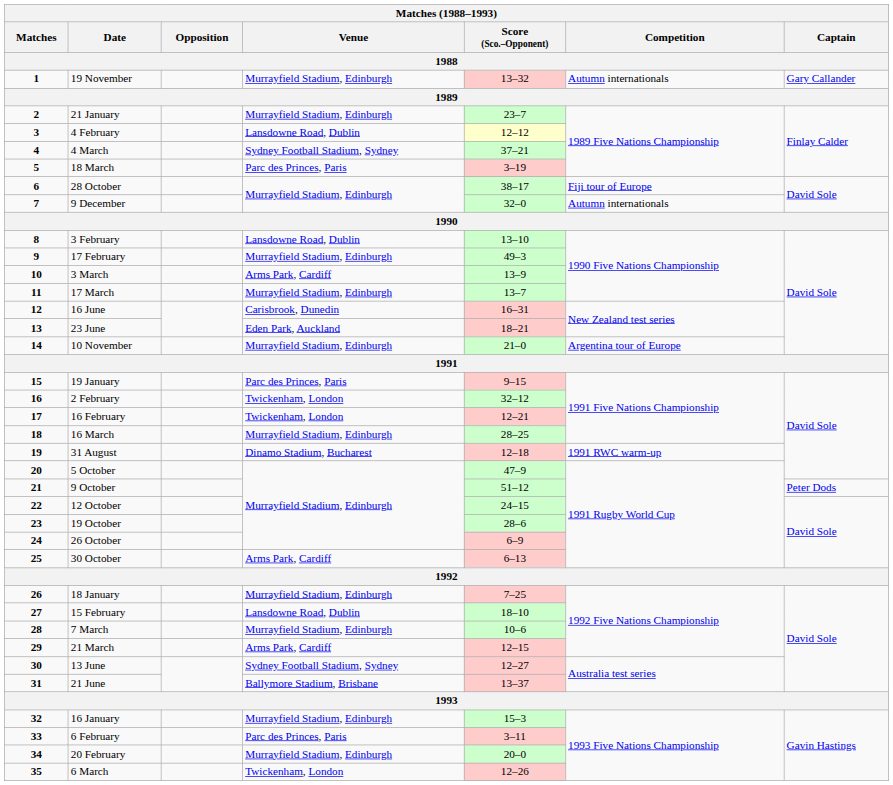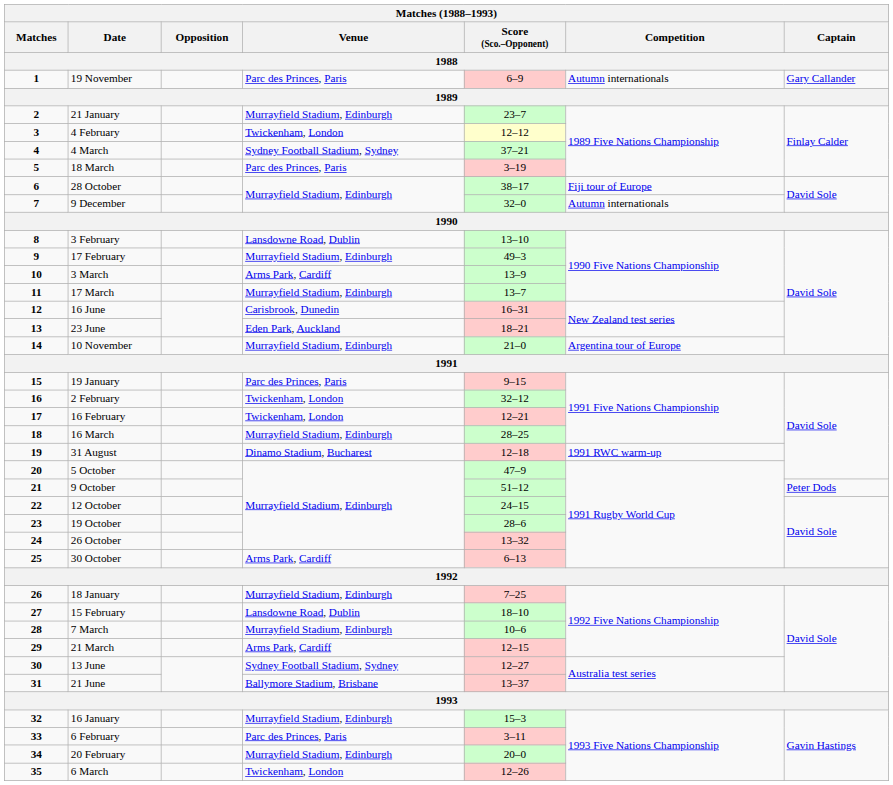 <table class="wikitable collapsible collapsed" style="width:100%">
 <tr>
 <th colspan=7>Matches (1988–1993)</th>
 </tr>
 <tr>
 <th>Matches</th>
 <th>Date</th>
 <th>Opposition</th>
 <th>Venue</th>
 <th>Score<br><small>(Sco.–Opponent)</small></th>
 <th>Competition</th>
 <th>Captain</th>
 </tr>
 <tr>
 <th colspan=7>1988</th>
 </tr>
 <tr>
 <td align=center><strong>1</strong></td>
 <td>19 November</td>
 <td></td>
-<td><a href='#'>Murrayfield Stadium</a>, <a href='#'>Edinburgh</a></td>
-<td align=center bgcolor=FFCCCC>13–32</td>
+<td><a href='#'>Parc des Princes</a>, <a href='#'>Paris</a></td>
+<td align=center bgcolor=FFCCCC>6–9</td>
 <td><a href='#'>Autumn</a> internationals</td>
 <td><a href='#'>Gary Callander</a></td>
 </tr>
 <tr>
 <th colspan=7>1989</th>
 </tr>
 <tr>
 <td align=center><strong>2</strong></td>
 <td>21 January</td>
 <td></td>
 <td><a href='#'>Murrayfield Stadium</a>, <a href='#'>Edinburgh</a></td>
 <td align=center bgcolor=CCFFCC>23–7</td>
 <td rowspan=4><a href='#'>1989 Five Nations Championship</a></td>
 <td rowspan=4><a href='#'>Finlay Calder</a></td>
 </tr>
 <tr>
 <td align=center><strong>3</strong></td>
 <td>4 February</td>
 <td></td>
-<td><a href='#'>Lansdowne Road</a>, <a href='#'>Dublin</a></td>
+<td><a href='#'>Twickenham</a>, <a href='#'>London</a></td>
 <td align=center bgcolor=FFFFCC>12–12</td>
 </tr>
 <tr>
 <td align=center><strong>4</strong></td>
 <td>4 March</td>
 <td></td>
 <td><a href='#'>Sydney Football Stadium</a>, <a href='#'>Sydney</a></td>
 <td align=center bgcolor=CCFFCC>37–21</td>
 </tr>
 <tr>
 <td align=center><strong>5</strong></td>
 <td>18 March</td>
 <td></td>
 <td><a href='#'>Parc des Princes</a>, <a href='#'>Paris</a></td>
 <td align=center bgcolor=FFCCCC>3–19</td>
 </tr>
 <tr>
 <td align=center><strong>6</strong></td>
 <td>28 October</td>
 <td></td>
 <td rowspan=2><a href='#'>Murrayfield Stadium</a>, <a href='#'>Edinburgh</a></td>
 <td align=center bgcolor=CCFFCC>38–17</td>
 <td><a href='#'>Fiji tour of Europe</a></td>
 <td rowspan=2><a href='#'>David Sole</a></td>
 </tr>
 <tr>
 <td align=center><strong>7</strong></td>
 <td>9 December</td>
 <td></td>
 <td align=center bgcolor=CCFFCC>32–0</td>
 <td><a href='#'>Autumn</a> internationals</td>
 </tr>
 <tr>
 <th colspan=7>1990</th>
 </tr>
 <tr>
 <td align=center><strong>8</strong></td>
 <td>3 February</td>
 <td></td>
 <td><a href='#'>Lansdowne Road</a>, <a href='#'>Dublin</a></td>
 <td align=center bgcolor=CCFFCC>13–10</td>
 <td rowspan=4><a href='#'>1990 Five Nations Championship</a></td>
 <td rowspan=7><a href='#'>David Sole</a></td>
 </tr>
 <tr>
 <td align=center><strong>9</strong></td>
 <td>17 February</td>
 <td></td>
 <td><a href='#'>Murrayfield Stadium</a>, <a href='#'>Edinburgh</a></td>
 <td align=center bgcolor=CCFFCC>49–3</td>
 </tr>
 <tr>
 <td align=center><strong>10</strong></td>
 <td>3 March</td>
 <td></td>
 <td><a href='#'>Arms Park</a>, <a href='#'>Cardiff</a></td>
 <td align=center bgcolor=CCFFCC>13–9</td>
 </tr>
 <tr>
 <td align=center><strong>11</strong></td>
 <td>17 March</td>
 <td></td>
 <td><a href='#'>Murrayfield Stadium</a>, <a href='#'>Edinburgh</a></td>
 <td align=center bgcolor=CCFFCC>13–7</td>
 </tr>
 <tr>
 <td align=center><strong>12</strong></td>
 <td>16 June</td>
 <td rowspan=2></td>
 <td><a href='#'>Carisbrook</a>, <a href='#'>Dunedin</a></td>
 <td align=center bgcolor=FFCCCC>16–31</td>
 <td rowspan=2><a href='#'>New Zealand test series</a></td>
 </tr>
 <tr>
 <td align=center><strong>13</strong></td>
 <td>23 June</td>
 <td><a href='#'>Eden Park</a>, <a href='#'>Auckland</a></td>
 <td align=center bgcolor=FFCCCC>18–21</td>
 </tr>
 <tr>
 <td align=center><strong>14</strong></td>
 <td>10 November</td>
 <td></td>
 <td><a href='#'>Murrayfield Stadium</a>, <a href='#'>Edinburgh</a></td>
 <td align=center bgcolor=CCFFCC>21–0</td>
 <td><a href='#'>Argentina tour of Europe</a></td>
 </tr>
 <tr>
 <th colspan=7>1991</th>
 </tr>
 <tr>
 <td align=center><strong>15</strong></td>
 <td>19 January</td>
 <td></td>
 <td><a href='#'>Parc des Princes</a>, <a href='#'>Paris</a></td>
 <td align=center bgcolor=FFCCCC>9–15</td>
 <td rowspan=4><a href='#'>1991 Five Nations Championship</a></td>
 <td rowspan=6><a href='#'>David Sole</a></td>
 </tr>
 <tr>
 <td align=center><strong>16</strong></td>
 <td>2 February</td>
 <td></td>
 <td><a href='#'>Twickenham</a>, <a href='#'>London</a></td>
 <td align=center bgcolor=CCFFCC>32–12</td>
 </tr>
 <tr>
 <td align=center><strong>17</strong></td>
 <td>16 February</td>
 <td></td>
 <td><a href='#'>Twickenham</a>, <a href='#'>London</a></td>
 <td align=center bgcolor=FFCCCC>12–21</td>
 </tr>
 <tr>
 <td align=center><strong>18</strong></td>
 <td>16 March</td>
 <td></td>
 <td><a href='#'>Murrayfield Stadium</a>, <a href='#'>Edinburgh</a></td>
 <td align=center bgcolor=CCFFCC>28–25</td>
 </tr>
 <tr>
 <td align=center><strong>19</strong></td>
 <td>31 August</td>
 <td></td>
 <td><a href='#'>Dinamo Stadium</a>, <a href='#'>Bucharest</a></td>
 <td align=center bgcolor=FFCCCC>12–18</td>
 <td><a href='#'>1991 RWC warm-up</a></td>
 </tr>
 <tr>
 <td align=center><strong>20</strong></td>
 <td>5 October</td>
 <td></td>
 <td rowspan=5><a href='#'>Murrayfield Stadium</a>, <a href='#'>Edinburgh</a></td>
 <td align=center bgcolor=CCFFCC>47–9</td>
 <td rowspan=6><a href='#'>1991 Rugby World Cup</a></td>
 </tr>
 <tr>
 <td align=center><strong>21</strong></td>
 <td>9 October</td>
 <td></td>
 <td align=center bgcolor=CCFFCC>51–12</td>
 <td><a href='#'>Peter Dods</a></td>
 </tr>
 <tr>
 <td align=center><strong>22</strong></td>
 <td>12 October</td>
 <td></td>
 <td align=center bgcolor=CCFFCC>24–15</td>
 <td rowspan=4><a href='#'>David Sole</a></td>
 </tr>
 <tr>
 <td align=center><strong>23</strong></td>
 <td>19 October</td>
 <td></td>
 <td align=center bgcolor=CCFFCC>28–6</td>
 </tr>
 <tr>
 <td align=center><strong>24</strong></td>
 <td>26 October</td>
 <td></td>
-<td align=center bgcolor=FFCCCC>6–9</td>
+<td align=center bgcolor=FFCCCC>13–32</td>
 </tr>
 <tr>
 <td align=center><strong>25</strong></td>
 <td>30 October</td>
 <td></td>
 <td><a href='#'>Arms Park</a>, <a href='#'>Cardiff</a></td>
 <td align=center bgcolor=FFCCCC>6–13</td>
 </tr>
 <tr>
 <th colspan=7>1992</th>
 </tr>
 <tr>
 <td align=center><strong>26</strong></td>
 <td>18 January</td>
 <td></td>
 <td><a href='#'>Murrayfield Stadium</a>, <a href='#'>Edinburgh</a></td>
 <td align=center bgcolor=FFCCCC>7–25</td>
 <td rowspan=4><a href='#'>1992 Five Nations Championship</a></td>
 <td rowspan=6><a href='#'>David Sole</a></td>
 </tr>
 <tr>
 <td align=center><strong>27</strong></td>
 <td>15 February</td>
 <td></td>
 <td><a href='#'>Lansdowne Road</a>, <a href='#'>Dublin</a></td>
 <td align=center bgcolor=CCFFCC>18–10</td>
 </tr>
 <tr>
 <td align=center><strong>28</strong></td>
 <td>7 March</td>
 <td></td>
 <td><a href='#'>Murrayfield Stadium</a>, <a href='#'>Edinburgh</a></td>
 <td align=center bgcolor=CCFFCC>10–6</td>
 </tr>
 <tr>
 <td align=center><strong>29</strong></td>
 <td>21 March</td>
 <td></td>
 <td><a href='#'>Arms Park</a>, <a href='#'>Cardiff</a></td>
 <td align=center bgcolor=FFCCCC>12–15</td>
 </tr>
 <tr>
 <td align=center><strong>30</strong></td>
 <td>13 June</td>
 <td rowspan=2></td>
 <td><a href='#'>Sydney Football Stadium</a>, <a href='#'>Sydney</a></td>
 <td align=center bgcolor=FFCCCC>12–27</td>
 <td rowspan=2><a href='#'>Australia test series</a></td>
 </tr>
 <tr>
 <td align=center><strong>31</strong></td>
 <td>21 June</td>
 <td><a href='#'>Ballymore Stadium</a>, <a href='#'>Brisbane</a></td>
 <td align=center bgcolor=FFCCCC>13–37</td>
 </tr>
 <tr>
 <th colspan=7>1993</th>
 </tr>
 <tr>
 <td align=center><strong>32</strong></td>
 <td>16 January</td>
 <td></td>
 <td><a href='#'>Murrayfield Stadium</a>, <a href='#'>Edinburgh</a></td>
 <td align=center bgcolor=CCFFCC>15–3</td>
 <td rowspan=4><a href='#'>1993 Five Nations Championship</a></td>
 <td rowspan=4><a href='#'>Gavin Hastings</a></td>
 </tr>
 <tr>
 <td align=center><strong>33</strong></td>
 <td>6 February</td>
 <td></td>
 <td><a href='#'>Parc des Princes</a>, <a href='#'>Paris</a></td>
 <td align=center bgcolor=FFCCCC>3–11</td>
 </tr>
 <tr>
 <td align=center><strong>34</strong></td>
 <td>20 February</td>
 <td></td>
 <td><a href='#'>Murrayfield Stadium</a>, <a href='#'>Edinburgh</a></td>
 <td align=center bgcolor=CCFFCC>20–0</td>
 </tr>
 <tr>
 <td align=center><strong>35</strong></td>
 <td>6 March</td>
 <td></td>
 <td><a href='#'>Twickenham</a>, <a href='#'>London</a></td>
 <td align=center bgcolor=FFCCCC>12–26</td>
 </tr>
 </table>
